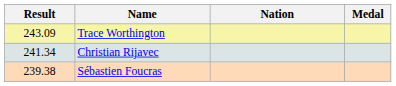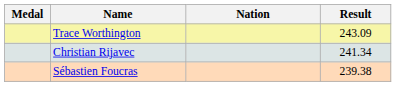 <table class=wikitable style="border:1px solid #AAAAAA;font-size:90%">
 <tr bgcolor="#E4E4E4">
-<th width=80>Result</th>
+<th width=50>Medal</th>
 <th width=160>Name</th>
 <th width=160>Nation</th>
-<th width=50>Medal</th>
+<th width=80>Result</th>
 </tr>
 <tr bgcolor="#F7F6A8">
-<td align="center">243.09</td>
+<td align="center"></td>
 <td><a href='#'>Trace Worthington</a></td>
 <td></td>
-<td align="center"></td>
+<td align="center">243.09</td>
 </tr>
 <tr bgcolor="#DCE5E5">
-<td align="center">241.34</td>
+<td align="center"></td>
 <td><a href='#'>Christian Rijavec</a></td>
 <td></td>
-<td align="center"></td>
+<td align="center">241.34</td>
 </tr>
 <tr bgcolor="#FFDAB9">
-<td align="center">239.38</td>
+<td align="center"></td>
 <td><a href='#'>Sébastien Foucras</a></td>
 <td></td>
-<td align="center"></td>
+<td align="center">239.38</td>
 </tr>
 </table>
